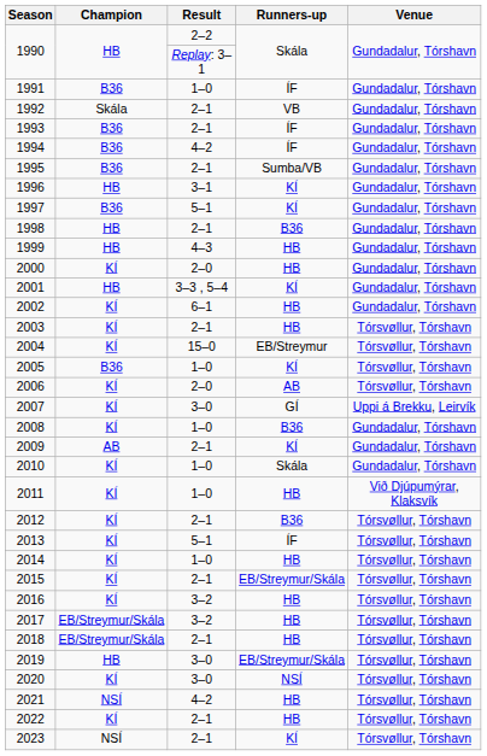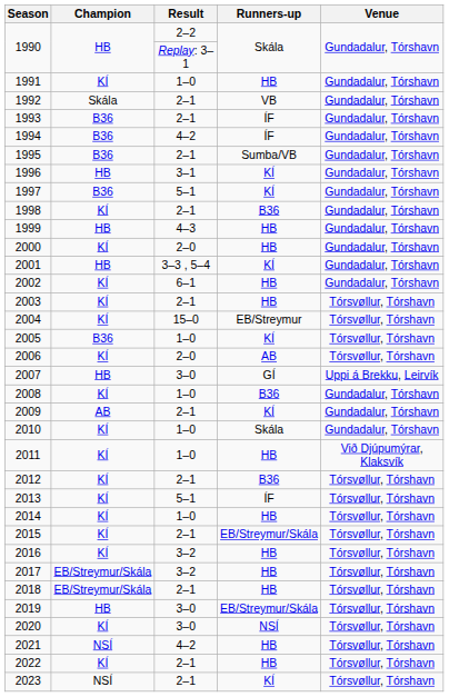 <table class="wikitable sortable" style="text-align:center;">
 <tr>
 <th>Season</th>
 <th>Champion</th>
 <th>Result</th>
 <th>Runners-up</th>
 <th>Venue</th>
 </tr>
 <tr>
 <td rowspan=2>1990</td>
 <td rowspan=2><a href='#'>HB</a></td>
 <td>2–2</td>
 <td rowspan=2>Skála</td>
 <td rowspan=2><a href='#'>Gundadalur</a>, <a href='#'>Tórshavn</a></td>
 </tr>
 <tr>
 <td><em><a href='#'>Replay</a></em>: 3–1 </td>
 </tr>
 <tr>
 <td>1991</td>
-<td><a href='#'>B36</a></td>
+<td><a href='#'>KÍ</a></td>
 <td>1–0</td>
-<td>ÍF</td>
+<td><a href='#'>HB</a></td>
 <td><a href='#'>Gundadalur</a>, <a href='#'>Tórshavn</a></td>
 </tr>
 <tr>
 <td>1992</td>
 <td>Skála</td>
 <td>2–1</td>
 <td>VB</td>
 <td><a href='#'>Gundadalur</a>, <a href='#'>Tórshavn</a></td>
 </tr>
 <tr>
 <td>1993</td>
 <td><a href='#'>B36</a></td>
 <td>2–1</td>
 <td>ÍF</td>
 <td><a href='#'>Gundadalur</a>, <a href='#'>Tórshavn</a></td>
 </tr>
 <tr>
 <td>1994</td>
 <td><a href='#'>B36</a></td>
 <td>4–2 </td>
 <td>ÍF</td>
 <td><a href='#'>Gundadalur</a>, <a href='#'>Tórshavn</a></td>
 </tr>
 <tr>
 <td>1995</td>
 <td><a href='#'>B36</a></td>
 <td>2–1</td>
 <td>Sumba/VB</td>
 <td><a href='#'>Gundadalur</a>, <a href='#'>Tórshavn</a></td>
 </tr>
 <tr>
 <td>1996</td>
 <td><a href='#'>HB</a></td>
 <td>3–1</td>
 <td><a href='#'>KÍ</a></td>
 <td><a href='#'>Gundadalur</a>, <a href='#'>Tórshavn</a></td>
 </tr>
 <tr>
 <td>1997</td>
 <td><a href='#'>B36</a></td>
 <td>5–1</td>
 <td><a href='#'>KÍ</a></td>
 <td><a href='#'>Gundadalur</a>, <a href='#'>Tórshavn</a></td>
 </tr>
 <tr>
 <td>1998</td>
-<td><a href='#'>HB</a></td>
+<td><a href='#'>KÍ</a></td>
 <td>2–1</td>
 <td><a href='#'>B36</a></td>
 <td><a href='#'>Gundadalur</a>, <a href='#'>Tórshavn</a></td>
 </tr>
 <tr>
 <td>1999</td>
 <td><a href='#'>HB</a></td>
 <td>4–3 </td>
 <td><a href='#'>HB</a></td>
 <td><a href='#'>Gundadalur</a>, <a href='#'>Tórshavn</a></td>
 </tr>
 <tr>
 <td>2000</td>
 <td><a href='#'>KÍ</a></td>
 <td>2–0</td>
 <td><a href='#'>HB</a></td>
 <td><a href='#'>Gundadalur</a>, <a href='#'>Tórshavn</a></td>
 </tr>
 <tr>
 <td>2001</td>
 <td><a href='#'>HB</a></td>
 <td>3–3 , 5–4 </td>
 <td><a href='#'>KÍ</a></td>
 <td><a href='#'>Gundadalur</a>, <a href='#'>Tórshavn</a></td>
 </tr>
 <tr>
 <td>2002</td>
 <td><a href='#'>KÍ</a></td>
 <td>6–1</td>
 <td><a href='#'>HB</a></td>
 <td><a href='#'>Gundadalur</a>, <a href='#'>Tórshavn</a></td>
 </tr>
 <tr>
 <td>2003</td>
 <td><a href='#'>KÍ</a></td>
 <td>2–1</td>
 <td><a href='#'>HB</a></td>
 <td><a href='#'>Tórsvøllur</a>, <a href='#'>Tórshavn</a></td>
 </tr>
 <tr>
 <td>2004</td>
 <td><a href='#'>KÍ</a></td>
 <td>15–0</td>
 <td>EB/Streymur</td>
 <td><a href='#'>Tórsvøllur</a>, <a href='#'>Tórshavn</a></td>
 </tr>
 <tr>
 <td>2005</td>
 <td><a href='#'>B36</a></td>
 <td>1–0</td>
 <td><a href='#'>KÍ</a></td>
 <td><a href='#'>Tórsvøllur</a>, <a href='#'>Tórshavn</a></td>
 </tr>
 <tr>
 <td>2006</td>
 <td><a href='#'>KÍ</a></td>
 <td>2–0</td>
 <td><a href='#'>AB</a></td>
 <td><a href='#'>Tórsvøllur</a>, <a href='#'>Tórshavn</a></td>
 </tr>
 <tr>
 <td>2007</td>
-<td><a href='#'>KÍ</a></td>
+<td><a href='#'>HB</a></td>
 <td>3–0</td>
 <td>GÍ</td>
 <td><a href='#'>Uppi á Brekku</a>, <a href='#'>Leirvík</a></td>
 </tr>
 <tr>
 <td>2008</td>
 <td><a href='#'>KÍ</a></td>
 <td>1–0</td>
 <td><a href='#'>B36</a></td>
 <td><a href='#'>Gundadalur</a>, <a href='#'>Tórshavn</a></td>
 </tr>
 <tr>
 <td>2009</td>
 <td><a href='#'>AB</a></td>
 <td>2–1</td>
 <td><a href='#'>KÍ</a></td>
 <td><a href='#'>Gundadalur</a>, <a href='#'>Tórshavn</a></td>
 </tr>
 <tr>
 <td>2010</td>
 <td><a href='#'>KÍ</a></td>
 <td>1–0</td>
 <td>Skála</td>
 <td><a href='#'>Gundadalur</a>, <a href='#'>Tórshavn</a></td>
 </tr>
 <tr>
 <td>2011</td>
 <td><a href='#'>KÍ</a></td>
 <td>1–0</td>
 <td><a href='#'>HB</a></td>
 <td><a href='#'>Við Djúpumýrar</a>, <a href='#'>Klaksvík</a></td>
 </tr>
 <tr>
 <td>2012</td>
 <td><a href='#'>KÍ</a></td>
 <td>2–1</td>
 <td><a href='#'>B36</a></td>
 <td><a href='#'>Tórsvøllur</a>, <a href='#'>Tórshavn</a></td>
 </tr>
 <tr>
 <td>2013</td>
 <td><a href='#'>KÍ</a></td>
 <td>5–1</td>
 <td>ÍF</td>
 <td><a href='#'>Tórsvøllur</a>, <a href='#'>Tórshavn</a></td>
 </tr>
 <tr>
 <td>2014</td>
 <td><a href='#'>KÍ</a></td>
 <td>1–0</td>
 <td><a href='#'>HB</a></td>
 <td><a href='#'>Tórsvøllur</a>, <a href='#'>Tórshavn</a></td>
 </tr>
 <tr>
 <td>2015</td>
 <td><a href='#'>KÍ</a></td>
 <td>2–1</td>
 <td><a href='#'>EB/Streymur/Skála</a></td>
 <td><a href='#'>Tórsvøllur</a>, <a href='#'>Tórshavn</a></td>
 </tr>
 <tr>
 <td>2016</td>
 <td><a href='#'>KÍ</a></td>
 <td>3–2</td>
 <td><a href='#'>HB</a></td>
 <td><a href='#'>Tórsvøllur</a>, <a href='#'>Tórshavn</a></td>
 </tr>
 <tr>
 <td>2017</td>
 <td><a href='#'>EB/Streymur/Skála</a></td>
 <td>3–2</td>
 <td><a href='#'>HB</a></td>
 <td><a href='#'>Tórsvøllur</a>, <a href='#'>Tórshavn</a></td>
 </tr>
 <tr>
 <td>2018</td>
 <td><a href='#'>EB/Streymur/Skála</a></td>
 <td>2–1</td>
 <td><a href='#'>HB</a></td>
 <td><a href='#'>Tórsvøllur</a>, <a href='#'>Tórshavn</a></td>
 </tr>
 <tr>
 <td>2019</td>
 <td><a href='#'>HB</a></td>
 <td>3–0</td>
 <td><a href='#'>EB/Streymur/Skála</a></td>
 <td><a href='#'>Tórsvøllur</a>, <a href='#'>Tórshavn</a></td>
 </tr>
 <tr>
 <td>2020</td>
 <td><a href='#'>KÍ</a></td>
 <td>3–0</td>
 <td><a href='#'>NSÍ</a></td>
 <td><a href='#'>Tórsvøllur</a>, <a href='#'>Tórshavn</a></td>
 </tr>
 <tr>
 <td>2021</td>
 <td><a href='#'>NSÍ</a></td>
 <td>4–2</td>
 <td><a href='#'>HB</a></td>
 <td><a href='#'>Tórsvøllur</a>, <a href='#'>Tórshavn</a></td>
 </tr>
 <tr>
 <td>2022</td>
 <td><a href='#'>KÍ</a></td>
 <td>2–1</td>
 <td><a href='#'>HB</a></td>
 <td><a href='#'>Tórsvøllur</a>, <a href='#'>Tórshavn</a></td>
 </tr>
 <tr>
 <td>2023</td>
 <td>NSÍ</td>
 <td>2–1 </td>
 <td><a href='#'>KÍ</a></td>
 <td><a href='#'>Tórsvøllur</a>, <a href='#'>Tórshavn</a></td>
 </tr>
 </table>
